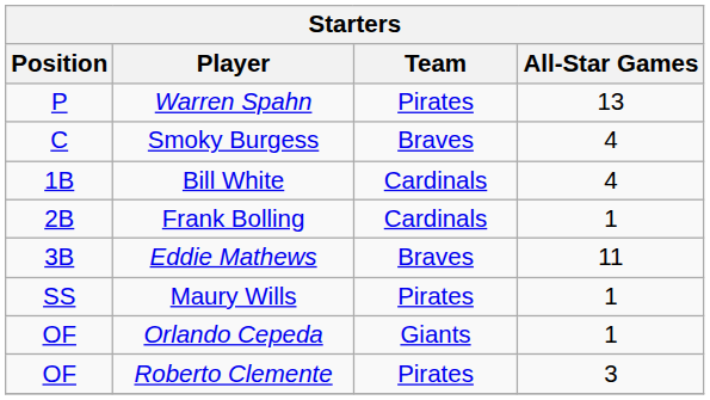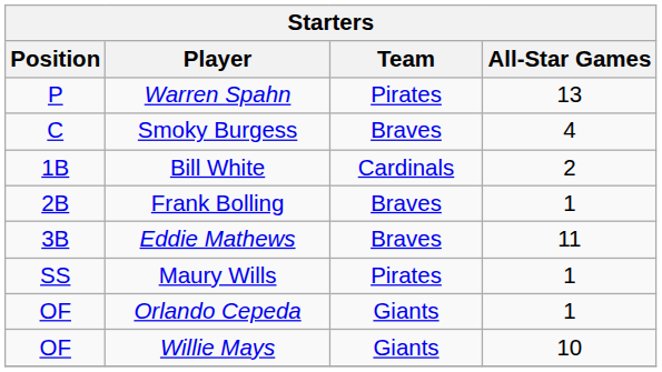 <table class="wikitable" style="font-size: 100%; text-align:right;">
 <tr>
 <th colspan="4">Starters</th>
 </tr>
 <tr>
 <th>Position</th>
 <th width="150">Player</th>
 <th width="100">Team</th>
 <th>All-Star Games</th>
 </tr>
 <tr>
 <td align="center"><a href='#'>P</a></td>
 <td align="center"><em><a href='#'>Warren Spahn</a></em></td>
 <td align="center"><a href='#'>Pirates</a></td>
 <td align="center">13</td>
 </tr>
 <tr>
 <td align="center"><a href='#'>C</a></td>
 <td align="center"><a href='#'>Smoky Burgess</a></td>
 <td align="center"><a href='#'>Braves</a></td>
 <td align="center">4</td>
 </tr>
 <tr>
 <td align="center"><a href='#'>1B</a></td>
 <td align="center"><a href='#'>Bill White</a></td>
 <td align="center"><a href='#'>Cardinals</a></td>
-<td align="center">4</td>
+<td align="center">2</td>
 </tr>
 <tr>
 <td align="center"><a href='#'>2B</a></td>
 <td align="center"><a href='#'>Frank Bolling</a></td>
-<td align="center"><a href='#'>Cardinals</a></td>
+<td align="center"><a href='#'>Braves</a></td>
 <td align="center">1</td>
 </tr>
 <tr>
 <td align="center"><a href='#'>3B</a></td>
 <td align="center"><em><a href='#'>Eddie Mathews</a></em></td>
 <td align="center"><a href='#'>Braves</a></td>
 <td align="center">11</td>
 </tr>
 <tr>
 <td align="center"><a href='#'>SS</a></td>
 <td align="center"><a href='#'>Maury Wills</a></td>
 <td align="center"><a href='#'>Pirates</a></td>
 <td align="center">1</td>
 </tr>
 <tr>
 <td align="center"><a href='#'>OF</a></td>
 <td align="center"><em><a href='#'>Orlando Cepeda</a></em></td>
 <td align="center"><a href='#'>Giants</a></td>
 <td align="center">1</td>
 </tr>
 <tr>
 <td align="center"><a href='#'>OF</a></td>
-<td align="center"><em><a href='#'>Roberto Clemente</a></em></td>
-<td align="center"><a href='#'>Pirates</a></td>
-<td align="center">3</td>
+<td align="center"><em><a href='#'>Willie Mays</a></em></td>
+<td align="center"><a href='#'>Giants</a></td>
+<td align="center">10</td>
 </tr>
 <tr>
 </tr>
 </table>
